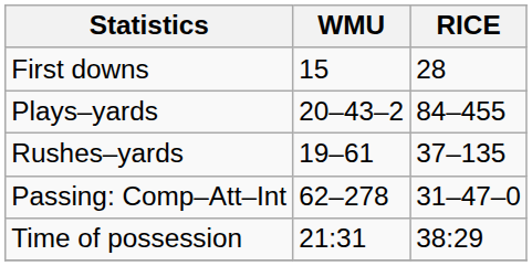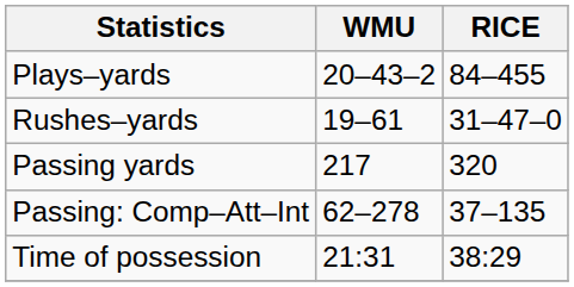 <table class="wikitable">
 <tr>
 <th>Statistics</th>
 <th>WMU</th>
 <th>RICE</th>
-</tr>
-<tr>
-<td>First downs</td>
-<td>15</td>
-<td>28</td>
 </tr>
 <tr>
 <td>Plays–yards</td>
 <td>20–43–2</td>
 <td>84–455</td>
 </tr>
 <tr>
 <td>Rushes–yards</td>
 <td>19–61</td>
-<td>37–135</td>
+<td>31–47–0</td>
+</tr>
+<tr>
+<td>Passing yards</td>
+<td>217</td>
+<td>320</td>
 </tr>
 <tr>
 <td>Passing: Comp–Att–Int</td>
 <td>62–278</td>
-<td>31–47–0</td>
+<td>37–135</td>
 </tr>
 <tr>
 <td>Time of possession</td>
 <td>21:31</td>
 <td>38:29</td>
 </tr>
 <tr>
 </tr>
 </table>
